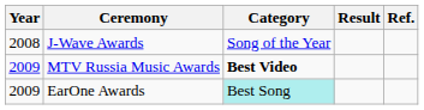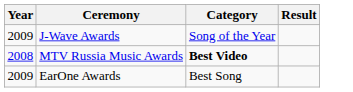 <table class="sortable wikitable">
 <tr>
 <th>Year</th>
 <th>Ceremony</th>
 <th>Category</th>
 <th>Result</th>
-<th>Ref.</th>
 </tr>
 <tr>
-<td>2008</td>
+<td>2009</td>
 <td><a href='#'>J-Wave Awards</a></td>
 <td><a href='#'>Song of the Year</a></td>
 <td></td>
-<td style="text-align:center;"></td>
 </tr>
 <tr>
-<td><a href='#'>2009</a></td>
+<td><a href='#'>2008</a></td>
 <td><a href='#'>MTV Russia Music Awards</a></td>
 <td><strong>Best Video</strong></td>
 <td></td>
-<td style="text-align:center;"></td>
 </tr>
 <tr>
 <td>2009</td>
 <td>EarOne Awards</td>
-<td style="background: paleturquoise;">Best Song</td>
+<td>Best Song</td>
 <td></td>
-<td style="text-align:center;"></td>
 </tr>
 </table>
